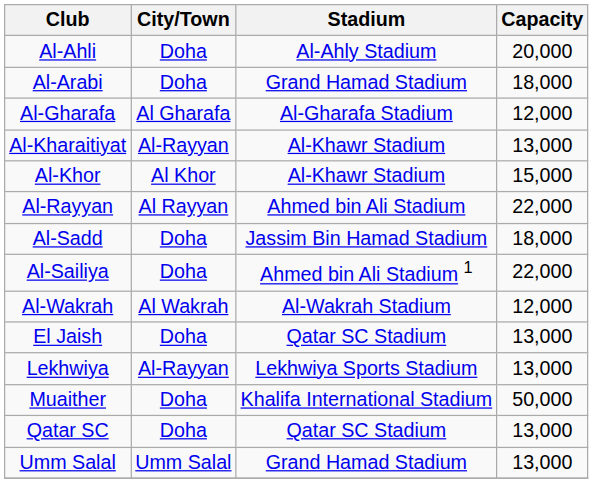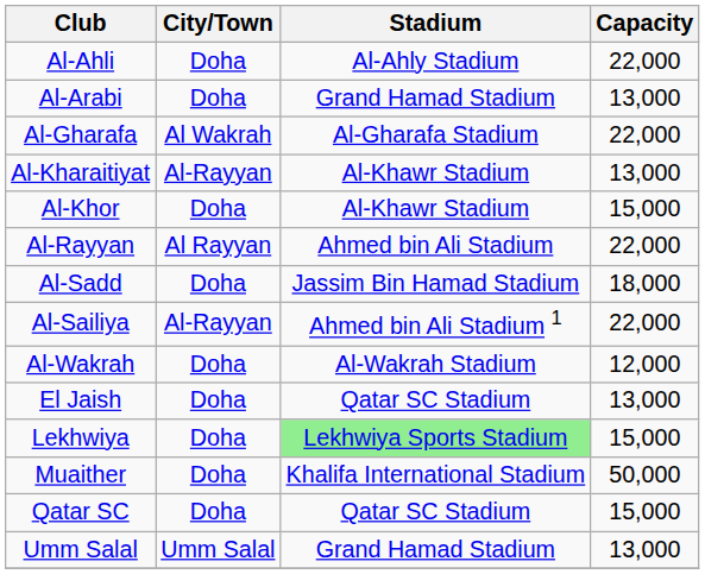 <table class="wikitable sortable" style="text-align: center;">
 <tr>
 <th>Club</th>
 <th>City/Town</th>
 <th>Stadium</th>
 <th>Capacity</th>
 </tr>
 <tr>
 <td><a href='#'>Al-Ahli</a></td>
 <td><a href='#'>Doha</a></td>
 <td><a href='#'>Al-Ahly Stadium</a></td>
-<td>20,000</td>
+<td>22,000</td>
 </tr>
 <tr>
 <td><a href='#'>Al-Arabi</a></td>
 <td><a href='#'>Doha</a></td>
 <td><a href='#'>Grand Hamad Stadium</a></td>
-<td>18,000</td>
+<td>13,000</td>
 </tr>
 <tr>
 <td><a href='#'>Al-Gharafa</a></td>
-<td><a href='#'>Al Gharafa</a></td>
+<td><a href='#'>Al Wakrah</a></td>
 <td><a href='#'>Al-Gharafa Stadium</a></td>
-<td>12,000</td>
+<td>22,000</td>
 </tr>
 <tr>
 <td><a href='#'>Al-Kharaitiyat</a></td>
 <td><a href='#'>Al-Rayyan</a></td>
 <td><a href='#'>Al-Khawr Stadium</a></td>
 <td>13,000</td>
 </tr>
 <tr>
 <td><a href='#'>Al-Khor</a></td>
-<td><a href='#'>Al Khor</a></td>
+<td><a href='#'>Doha</a></td>
 <td><a href='#'>Al-Khawr Stadium</a></td>
 <td>15,000</td>
 </tr>
 <tr>
 <td><a href='#'>Al-Rayyan</a></td>
 <td><a href='#'>Al Rayyan</a></td>
 <td><a href='#'>Ahmed bin Ali Stadium</a></td>
 <td>22,000</td>
 </tr>
 <tr>
 <td><a href='#'>Al-Sadd</a></td>
 <td><a href='#'>Doha</a></td>
 <td><a href='#'>Jassim Bin Hamad Stadium</a></td>
 <td>18,000</td>
 </tr>
 <tr>
 <td><a href='#'>Al-Sailiya</a></td>
-<td><a href='#'>Doha</a></td>
+<td><a href='#'>Al-Rayyan</a></td>
 <td><a href='#'>Ahmed bin Ali Stadium</a> <sup>1</sup></td>
 <td>22,000</td>
 </tr>
 <tr>
 <td><a href='#'>Al-Wakrah</a></td>
-<td><a href='#'>Al Wakrah</a></td>
+<td><a href='#'>Doha</a></td>
 <td><a href='#'>Al-Wakrah Stadium</a></td>
 <td>12,000</td>
 </tr>
 <tr>
 <td><a href='#'>El Jaish</a></td>
 <td><a href='#'>Doha</a></td>
 <td><a href='#'>Qatar SC Stadium</a></td>
 <td>13,000</td>
 </tr>
 <tr>
 <td><a href='#'>Lekhwiya</a></td>
-<td><a href='#'>Al-Rayyan</a></td>
-<td><a href='#'>Lekhwiya Sports Stadium</a></td>
-<td>13,000</td>
+<td><a href='#'>Doha</a></td>
+<td style="background: lightgreen;"><a href='#'>Lekhwiya Sports Stadium</a></td>
+<td>15,000</td>
 </tr>
 <tr>
 <td><a href='#'>Muaither</a></td>
 <td><a href='#'>Doha</a></td>
 <td><a href='#'>Khalifa International Stadium</a></td>
 <td>50,000</td>
 </tr>
 <tr>
 <td><a href='#'>Qatar SC</a></td>
 <td><a href='#'>Doha</a></td>
 <td><a href='#'>Qatar SC Stadium</a></td>
-<td>13,000</td>
+<td>15,000</td>
 </tr>
 <tr>
 <td><a href='#'>Umm Salal</a></td>
 <td><a href='#'>Umm Salal</a></td>
 <td><a href='#'>Grand Hamad Stadium</a></td>
 <td>13,000</td>
 </tr>
 <tr>
 </tr>
 </table>
